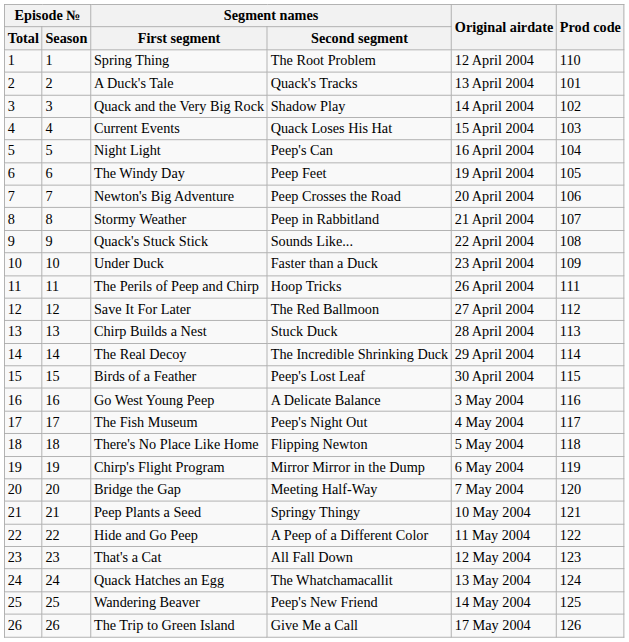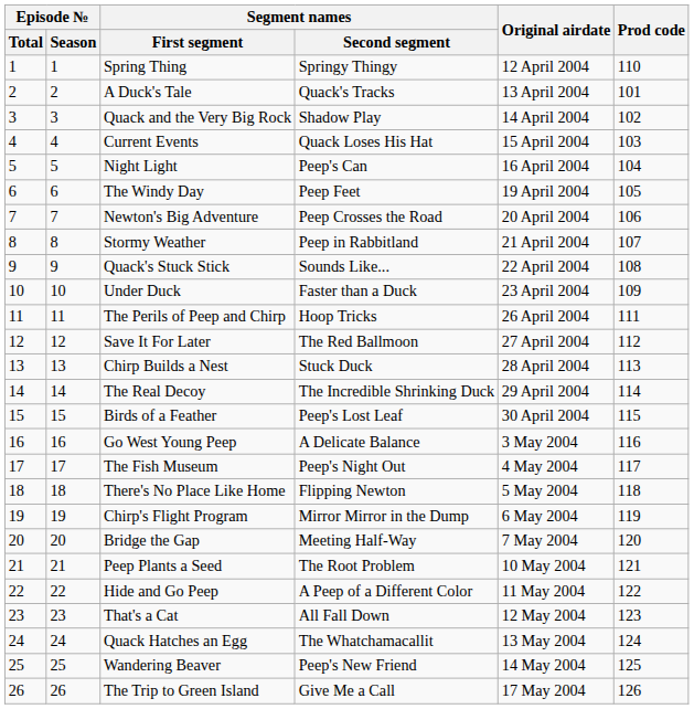 <table class="wikitable">
 <tr>
 <th colspan="2">Episode №</th>
 <th colspan="2">Segment names</th>
 <th rowspan="2">Original airdate</th>
 <th rowspan="2">Prod code</th>
 </tr>
 <tr>
 <th>Total</th>
 <th>Season</th>
 <th>First segment</th>
 <th>Second segment</th>
 </tr>
 <tr>
 <td>1</td>
 <td>1</td>
 <td>Spring Thing</td>
-<td>The Root Problem</td>
+<td>Springy Thingy</td>
 <td>12 April 2004</td>
 <td>110</td>
 </tr>
 <tr>
 <td>2</td>
 <td>2</td>
 <td>A Duck's Tale</td>
 <td>Quack's Tracks</td>
 <td>13 April 2004</td>
 <td>101</td>
 </tr>
 <tr>
 <td>3</td>
 <td>3</td>
 <td>Quack and the Very Big Rock</td>
 <td>Shadow Play</td>
 <td>14 April 2004</td>
 <td>102</td>
 </tr>
 <tr>
 <td>4</td>
 <td>4</td>
 <td>Current Events</td>
 <td>Quack Loses His Hat</td>
 <td>15 April 2004</td>
 <td>103</td>
 </tr>
 <tr>
 <td>5</td>
 <td>5</td>
 <td>Night Light</td>
 <td>Peep's Can</td>
 <td>16 April 2004</td>
 <td>104</td>
 </tr>
 <tr>
 <td>6</td>
 <td>6</td>
 <td>The Windy Day</td>
 <td>Peep Feet</td>
 <td>19 April 2004</td>
 <td>105</td>
 </tr>
 <tr>
 <td>7</td>
 <td>7</td>
 <td>Newton's Big Adventure</td>
 <td>Peep Crosses the Road</td>
 <td>20 April 2004</td>
 <td>106</td>
 </tr>
 <tr>
 <td>8</td>
 <td>8</td>
 <td>Stormy Weather</td>
 <td>Peep in Rabbitland</td>
 <td>21 April 2004</td>
 <td>107</td>
 </tr>
 <tr>
 <td>9</td>
 <td>9</td>
 <td>Quack's Stuck Stick</td>
 <td>Sounds Like...</td>
 <td>22 April 2004</td>
 <td>108</td>
 </tr>
 <tr>
 <td>10</td>
 <td>10</td>
 <td>Under Duck</td>
 <td>Faster than a Duck</td>
 <td>23 April 2004</td>
 <td>109</td>
 </tr>
 <tr>
 <td>11</td>
 <td>11</td>
 <td>The Perils of Peep and Chirp</td>
 <td>Hoop Tricks</td>
 <td>26 April 2004</td>
 <td>111</td>
 </tr>
 <tr>
 <td>12</td>
 <td>12</td>
 <td>Save It For Later</td>
 <td>The Red Ballmoon</td>
 <td>27 April 2004</td>
 <td>112</td>
 </tr>
 <tr>
 <td>13</td>
 <td>13</td>
 <td>Chirp Builds a Nest</td>
 <td>Stuck Duck</td>
 <td>28 April 2004</td>
 <td>113</td>
 </tr>
 <tr>
 <td>14</td>
 <td>14</td>
 <td>The Real Decoy</td>
 <td>The Incredible Shrinking Duck</td>
 <td>29 April 2004</td>
 <td>114</td>
 </tr>
 <tr>
 <td>15</td>
 <td>15</td>
 <td>Birds of a Feather</td>
 <td>Peep's Lost Leaf</td>
 <td>30 April 2004</td>
 <td>115</td>
 </tr>
 <tr>
 <td>16</td>
 <td>16</td>
 <td>Go West Young Peep</td>
 <td>A Delicate Balance</td>
 <td>3 May 2004</td>
 <td>116</td>
 </tr>
 <tr>
 <td>17</td>
 <td>17</td>
 <td>The Fish Museum</td>
 <td>Peep's Night Out</td>
 <td>4 May 2004</td>
 <td>117</td>
 </tr>
 <tr>
 <td>18</td>
 <td>18</td>
 <td>There's No Place Like Home</td>
 <td>Flipping Newton</td>
 <td>5 May 2004</td>
 <td>118</td>
 </tr>
 <tr>
 <td>19</td>
 <td>19</td>
 <td>Chirp's Flight Program</td>
 <td>Mirror Mirror in the Dump</td>
 <td>6 May 2004</td>
 <td>119</td>
 </tr>
 <tr>
 <td>20</td>
 <td>20</td>
 <td>Bridge the Gap</td>
 <td>Meeting Half-Way</td>
 <td>7 May 2004</td>
 <td>120</td>
 </tr>
 <tr>
 <td>21</td>
 <td>21</td>
 <td>Peep Plants a Seed</td>
-<td>Springy Thingy</td>
+<td>The Root Problem</td>
 <td>10 May 2004</td>
 <td>121</td>
 </tr>
 <tr>
 <td>22</td>
 <td>22</td>
 <td>Hide and Go Peep</td>
 <td>A Peep of a Different Color</td>
 <td>11 May 2004</td>
 <td>122</td>
 </tr>
 <tr>
 <td>23</td>
 <td>23</td>
 <td>That's a Cat</td>
 <td>All Fall Down</td>
 <td>12 May 2004</td>
 <td>123</td>
 </tr>
 <tr>
 <td>24</td>
 <td>24</td>
 <td>Quack Hatches an Egg</td>
 <td>The Whatchamacallit</td>
 <td>13 May 2004</td>
 <td>124</td>
 </tr>
 <tr>
 <td>25</td>
 <td>25</td>
 <td>Wandering Beaver</td>
 <td>Peep's New Friend</td>
 <td>14 May 2004</td>
 <td>125</td>
 </tr>
 <tr>
 <td>26</td>
 <td>26</td>
 <td>The Trip to Green Island</td>
 <td>Give Me a Call</td>
 <td>17 May 2004</td>
 <td>126</td>
 </tr>
 </table>
